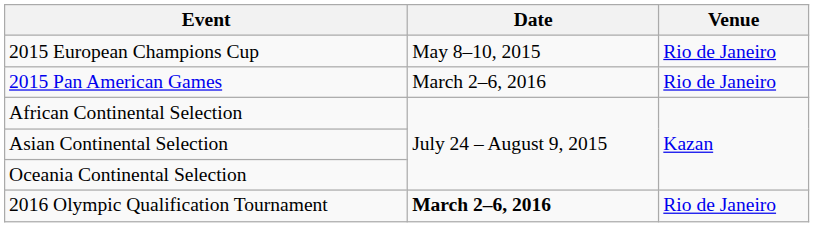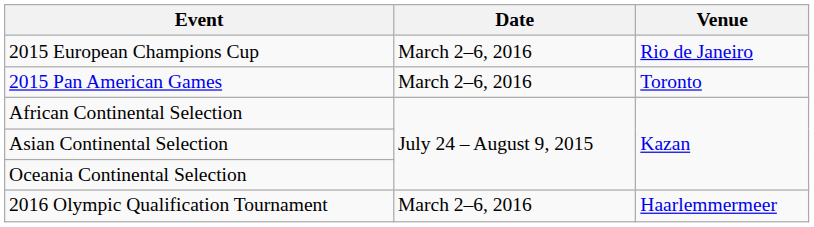 <table class="wikitable" width=660>
 <tr>
 <th>Event</th>
 <th>Date</th>
 <th>Venue</th>
 </tr>
 <tr>
 <td>2015 European Champions Cup</td>
-<td>May 8–10, 2015</td>
+<td>March 2–6, 2016</td>
 <td> <a href='#'>Rio de Janeiro</a></td>
 </tr>
 <tr>
 <td><a href='#'>2015 Pan American Games</a></td>
 <td>March 2–6, 2016</td>
-<td> <a href='#'>Rio de Janeiro</a></td>
+<td> <a href='#'>Toronto</a></td>
 </tr>
 <tr>
 <td>African Continental Selection</td>
 <td rowspan=3>July 24 – August 9, 2015</td>
 <td rowspan=3> <a href='#'>Kazan</a></td>
 </tr>
 <tr>
 <td>Asian Continental Selection</td>
 </tr>
 <tr>
 <td>Oceania Continental Selection</td>
 </tr>
 <tr>
 <td>2016 Olympic Qualification Tournament</td>
-<td><strong>March 2–6, 2016</strong></td>
-<td> <a href='#'>Rio de Janeiro</a></td>
+<td>March 2–6, 2016</td>
+<td> <a href='#'>Haarlemmermeer</a></td>
 </tr>
 </table>
